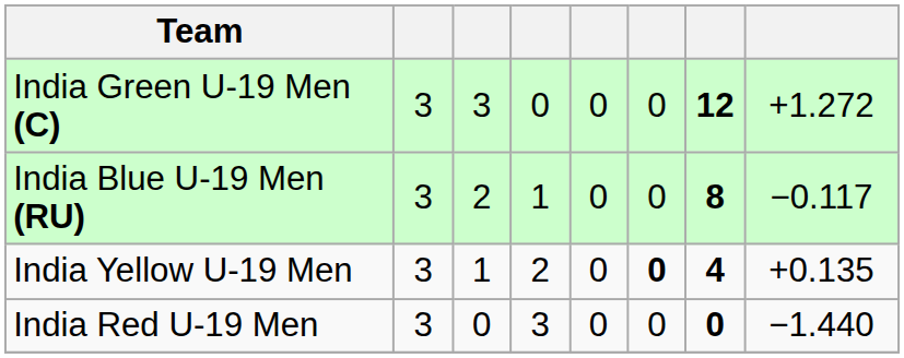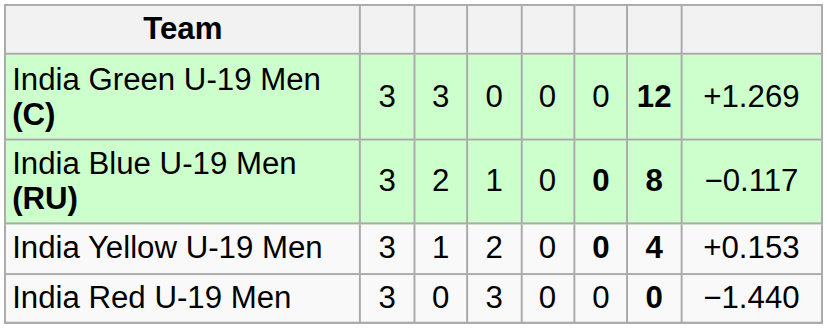 <table class="wikitable" style="text-align:center">
 <tr>
 <th style="width:175px;">Team</th>
 <th style="width:20px;"></th>
 <th style="width:20px;"></th>
 <th style="width:20px;"></th>
 <th style="width:20px;"></th>
 <th style="width:20px;"></th>
 <th style="width:20px;"></th>
 <th style="width:65px;"></th>
 </tr>
 <tr style="background:#cfc;">
 <td style="text-align:left">India Green U-19 Men<br><strong>(C)</strong></td>
 <td>3</td>
 <td>3</td>
 <td>0</td>
 <td>0</td>
 <td>0</td>
 <td><strong>12</strong></td>
-<td>+1.272</td>
+<td>+1.269</td>
 </tr>
 <tr style="background:#cfc;">
 <td style="text-align:left">India Blue U-19 Men<br><strong>(RU)</strong></td>
 <td>3</td>
 <td>2</td>
 <td>1</td>
 <td>0</td>
-<td>0</td>
+<td><strong>0</strong></td>
 <td><strong>8</strong></td>
 <td>−0.117</td>
 </tr>
 <tr>
 <td style="text-align:left">India Yellow U-19 Men</td>
 <td>3</td>
 <td>1</td>
 <td>2</td>
 <td>0</td>
 <td><strong>0</strong></td>
 <td><strong>4</strong></td>
-<td>+0.135</td>
+<td>+0.153</td>
 </tr>
 <tr>
 <td style="text-align:left">India Red U-19 Men</td>
 <td>3</td>
 <td>0</td>
 <td>3</td>
 <td>0</td>
 <td>0</td>
 <td><strong>0</strong></td>
 <td>−1.440</td>
 </tr>
 <tr>
 </tr>
 </table>
